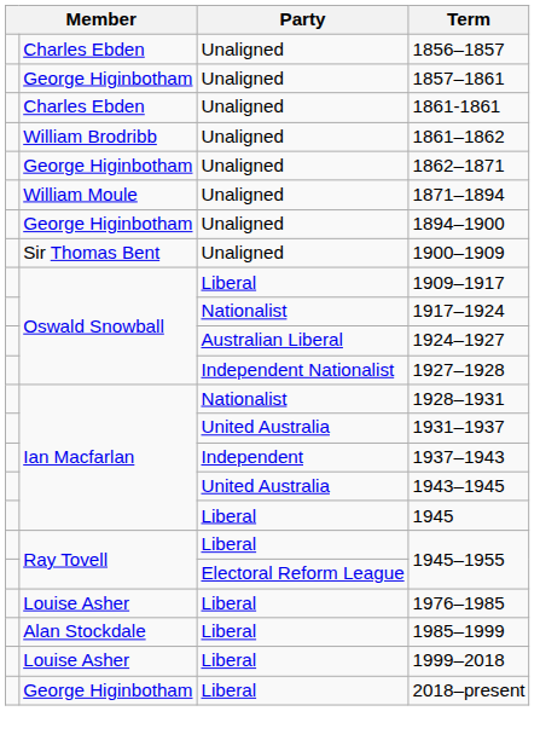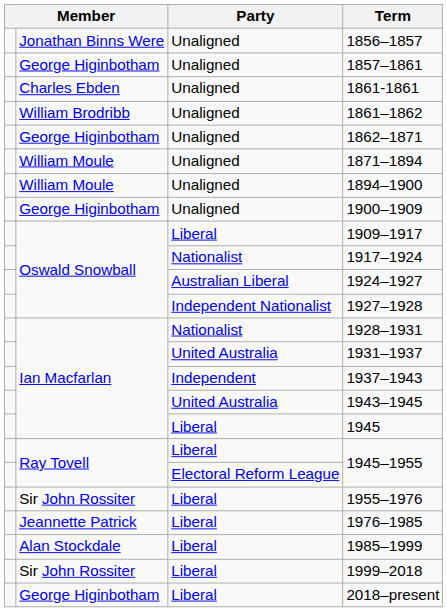 <table class="wikitable">
 <tr>
 <th colspan="2">Member</th>
 <th>Party</th>
 <th>Term</th>
 </tr>
 <tr>
 <td> </td>
-<td><a href='#'>Charles Ebden</a></td>
+<td><a href='#'>Jonathan Binns Were</a></td>
 <td>Unaligned</td>
 <td>1856–1857</td>
 </tr>
 <tr>
 <td> </td>
 <td><a href='#'>George Higinbotham</a></td>
 <td>Unaligned</td>
 <td>1857–1861</td>
 </tr>
 <tr>
 <td> </td>
 <td><a href='#'>Charles Ebden</a></td>
 <td>Unaligned</td>
 <td>1861-1861</td>
 </tr>
 <tr>
 <td> </td>
 <td><a href='#'>William Brodribb</a></td>
 <td>Unaligned</td>
 <td>1861–1862</td>
 </tr>
 <tr>
 <td> </td>
 <td><a href='#'>George Higinbotham</a></td>
 <td>Unaligned</td>
 <td>1862–1871</td>
 </tr>
 <tr>
 <td> </td>
 <td><a href='#'>William Moule</a></td>
 <td>Unaligned</td>
 <td>1871–1894</td>
 </tr>
 <tr>
 <td> </td>
-<td><a href='#'>George Higinbotham</a></td>
+<td><a href='#'>William Moule</a></td>
 <td>Unaligned</td>
 <td>1894–1900</td>
 </tr>
 <tr>
 <td> </td>
-<td>Sir <a href='#'>Thomas Bent</a></td>
+<td><a href='#'>George Higinbotham</a></td>
 <td>Unaligned</td>
 <td>1900–1909</td>
 </tr>
 <tr>
 <td> </td>
 <td rowspan="4"><a href='#'>Oswald Snowball</a></td>
 <td><a href='#'>Liberal</a></td>
 <td>1909–1917</td>
 </tr>
 <tr>
 <td> </td>
 <td><a href='#'>Nationalist</a></td>
 <td>1917–1924</td>
 </tr>
 <tr>
 <td> </td>
 <td><a href='#'>Australian Liberal</a></td>
 <td>1924–1927</td>
 </tr>
 <tr>
 <td> </td>
 <td><a href='#'>Independent Nationalist</a></td>
 <td>1927–1928</td>
 </tr>
 <tr>
 <td> </td>
 <td rowspan="5"><a href='#'>Ian Macfarlan</a></td>
 <td><a href='#'>Nationalist</a></td>
 <td>1928–1931</td>
 </tr>
 <tr>
 <td> </td>
 <td><a href='#'>United Australia</a></td>
 <td>1931–1937</td>
 </tr>
 <tr>
 <td> </td>
 <td><a href='#'>Independent</a></td>
 <td>1937–1943</td>
 </tr>
 <tr>
 <td> </td>
 <td><a href='#'>United Australia</a></td>
 <td>1943–1945</td>
 </tr>
 <tr>
 <td> </td>
 <td><a href='#'>Liberal</a></td>
 <td>1945</td>
 </tr>
 <tr>
 <td> </td>
 <td rowspan="2"><a href='#'>Ray Tovell</a></td>
 <td><a href='#'>Liberal</a></td>
 <td rowspan="2">1945–1955</td>
 </tr>
 <tr>
 <td> </td>
 <td><a href='#'>Electoral Reform League</a></td>
 </tr>
 <tr>
 <td> </td>
-<td><a href='#'>Louise Asher</a></td>
+<td>Sir <a href='#'>John Rossiter</a></td>
+<td><a href='#'>Liberal</a></td>
+<td>1955–1976</td>
+</tr>
+<tr>
+<td> </td>
+<td><a href='#'>Jeannette Patrick</a></td>
 <td><a href='#'>Liberal</a></td>
 <td>1976–1985</td>
 </tr>
 <tr>
 <td> </td>
 <td><a href='#'>Alan Stockdale</a></td>
 <td><a href='#'>Liberal</a></td>
 <td>1985–1999</td>
 </tr>
 <tr>
 <td> </td>
-<td><a href='#'>Louise Asher</a></td>
+<td>Sir <a href='#'>John Rossiter</a></td>
 <td><a href='#'>Liberal</a></td>
 <td>1999–2018</td>
 </tr>
 <tr>
 <td> </td>
 <td><a href='#'>George Higinbotham</a></td>
 <td><a href='#'>Liberal</a></td>
 <td>2018–present</td>
 </tr>
 </table>
